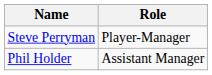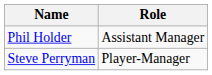 <table class="wikitable">
 <tr>
 <th>Name</th>
 <th>Role</th>
 </tr>
 <tr>
+<td> <a href='#'>Phil Holder</a></td>
+<td>Assistant Manager</td>
+</tr>
+<tr>
 <td> <a href='#'>Steve Perryman</a></td>
 <td>Player-Manager</td>
 </tr>
-<tr>
-<td> <a href='#'>Phil Holder</a></td>
-<td>Assistant Manager</td>
-</tr>
 </table>
